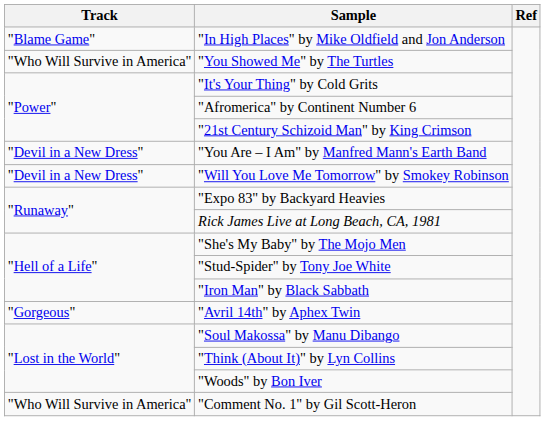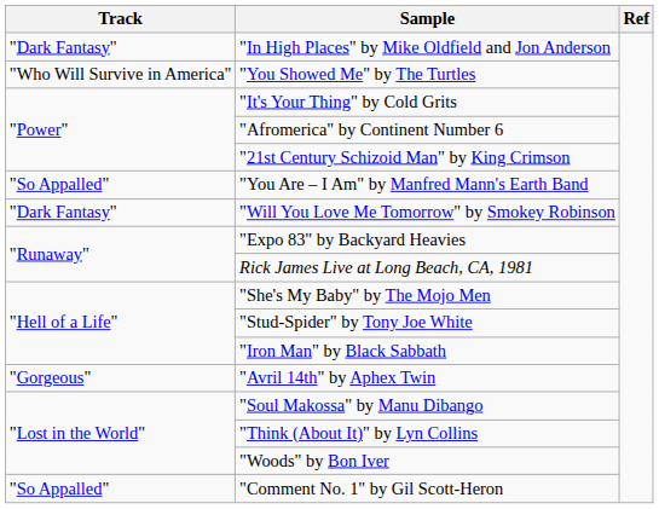 <table class="wikitable">
 <tr>
 <th>Track</th>
 <th>Sample</th>
 <th>Ref</th>
 </tr>
 <tr>
-<td>"<a href='#'>Blame Game</a>"</td>
+<td>"<a href='#'>Dark Fantasy</a>"</td>
 <td>"<a href='#'>In High Places</a>" by <a href='#'>Mike Oldfield</a> and <a href='#'>Jon Anderson</a></td>
 <td rowspan="17"></td>
 </tr>
 <tr>
 <td>"Who Will Survive in America"</td>
 <td>"<a href='#'>You Showed Me</a>" by <a href='#'>The Turtles</a></td>
 </tr>
 <tr>
 <td rowspan="3">"<a href='#'>Power</a>"</td>
 <td>"<a href='#'>It's Your Thing</a>" by Cold Grits</td>
 </tr>
 <tr>
 <td>"Afromerica" by Continent Number 6</td>
 </tr>
 <tr>
 <td>"<a href='#'>21st Century Schizoid Man</a>" by <a href='#'>King Crimson</a></td>
 </tr>
 <tr>
-<td>"<a href='#'>Devil in a New Dress</a>"</td>
+<td>"<a href='#'>So Appalled</a>"</td>
 <td>"You Are – I Am" by <a href='#'>Manfred Mann's Earth Band</a></td>
 </tr>
 <tr>
-<td>"<a href='#'>Devil in a New Dress</a>"</td>
+<td>"<a href='#'>Dark Fantasy</a>"</td>
 <td>"<a href='#'>Will You Love Me Tomorrow</a>" by <a href='#'>Smokey Robinson</a></td>
 </tr>
 <tr>
 <td rowspan="2">"<a href='#'>Runaway</a>"</td>
 <td>"Expo 83" by Backyard Heavies</td>
 </tr>
 <tr>
 <td><em>Rick James Live at Long Beach, CA, 1981</em></td>
 </tr>
 <tr>
 <td rowspan="3">"<a href='#'>Hell of a Life</a>"</td>
 <td>"She's My Baby" by <a href='#'>The Mojo Men</a></td>
 </tr>
 <tr>
 <td>"Stud-Spider" by <a href='#'>Tony Joe White</a></td>
 </tr>
 <tr>
 <td>"<a href='#'>Iron Man</a>" by <a href='#'>Black Sabbath</a></td>
 </tr>
 <tr>
 <td>"<a href='#'>Gorgeous</a>"</td>
 <td>"<a href='#'>Avril 14th</a>" by <a href='#'>Aphex Twin</a></td>
 </tr>
 <tr>
 <td rowspan="3">"<a href='#'>Lost in the World</a>"</td>
 <td>"<a href='#'>Soul Makossa</a>" by <a href='#'>Manu Dibango</a></td>
 </tr>
 <tr>
 <td>"<a href='#'>Think (About It)</a>" by <a href='#'>Lyn Collins</a></td>
 </tr>
 <tr>
 <td>"Woods" by <a href='#'>Bon Iver</a></td>
 </tr>
 <tr>
-<td>"Who Will Survive in America"</td>
+<td>"<a href='#'>So Appalled</a>"</td>
 <td>"Comment No. 1" by Gil Scott-Heron</td>
 </tr>
 </table>
